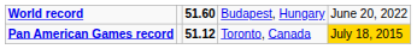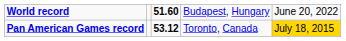 <table class="wikitable">
 <tr>
 <td><strong><a href='#'>World record</a></strong></td>
 <td></td>
 <td><strong>51.60</strong></td>
 <td><a href='#'>Budapest</a>, <a href='#'>Hungary</a></td>
 <td>June 20, 2022</td>
 </tr>
 <tr>
 <td><strong><a href='#'>Pan American Games record</a></strong></td>
 <td></td>
-<td><strong>51.12</strong></td>
+<td><strong>53.12</strong></td>
 <td><a href='#'>Toronto</a>, <a href='#'>Canada</a></td>
 <td style="background: gold;">July 18, 2015</td>
 </tr>
 </table>
